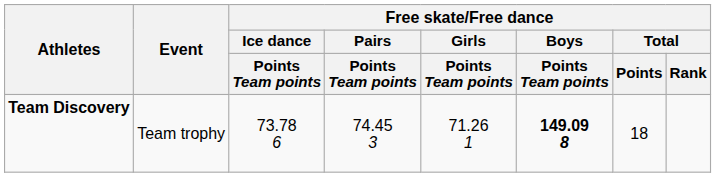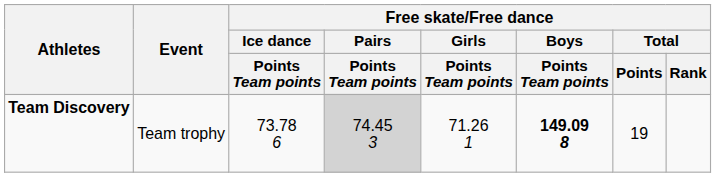 <table class="wikitable" style="font-size:90%">
 <tr>
 <th rowspan=3>Athletes</th>
 <th rowspan=3>Event</th>
 <th colspan=6>Free skate/Free dance</th>
 </tr>
 <tr style="font-size:95%">
 <th>Ice dance</th>
 <th>Pairs</th>
 <th>Girls</th>
 <th>Boys</th>
 <th colspan=2>Total</th>
 </tr>
 <tr style="font-size:95%">
 <th>Points<br><em>Team points</em></th>
 <th>Points<br><em>Team points</em></th>
 <th>Points<br><em>Team points</em></th>
 <th>Points<br><em>Team points</em></th>
 <th>Points</th>
 <th>Rank</th>
 </tr>
 <tr align=center>
 <td align=left><strong>Team Discovery</strong><br><br><br><br></td>
 <td align=left>Team trophy</td>
 <td>73.78<br><em>6</em></td>
-<td>74.45<br><em>3</em></td>
+<td style="background: lightgrey;">74.45<br><em>3</em></td>
 <td>71.26<br><em>1</em></td>
 <td><strong>149.09<br><em>8</em></strong></td>
-<td>18</td>
+<td>19</td>
 <td></td>
 </tr>
 </table>
